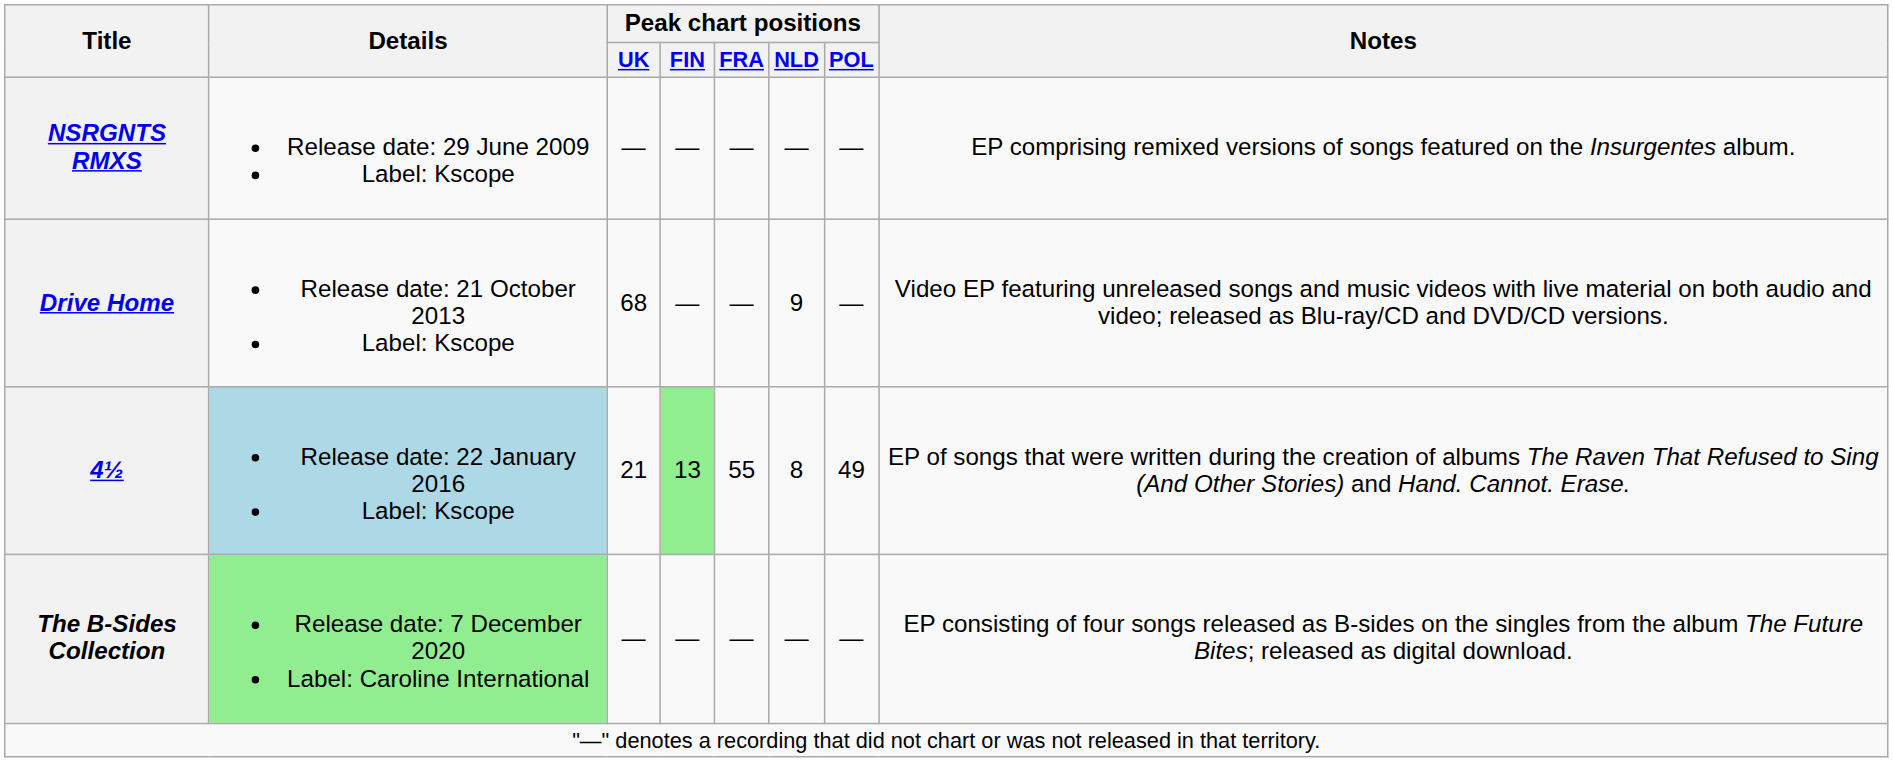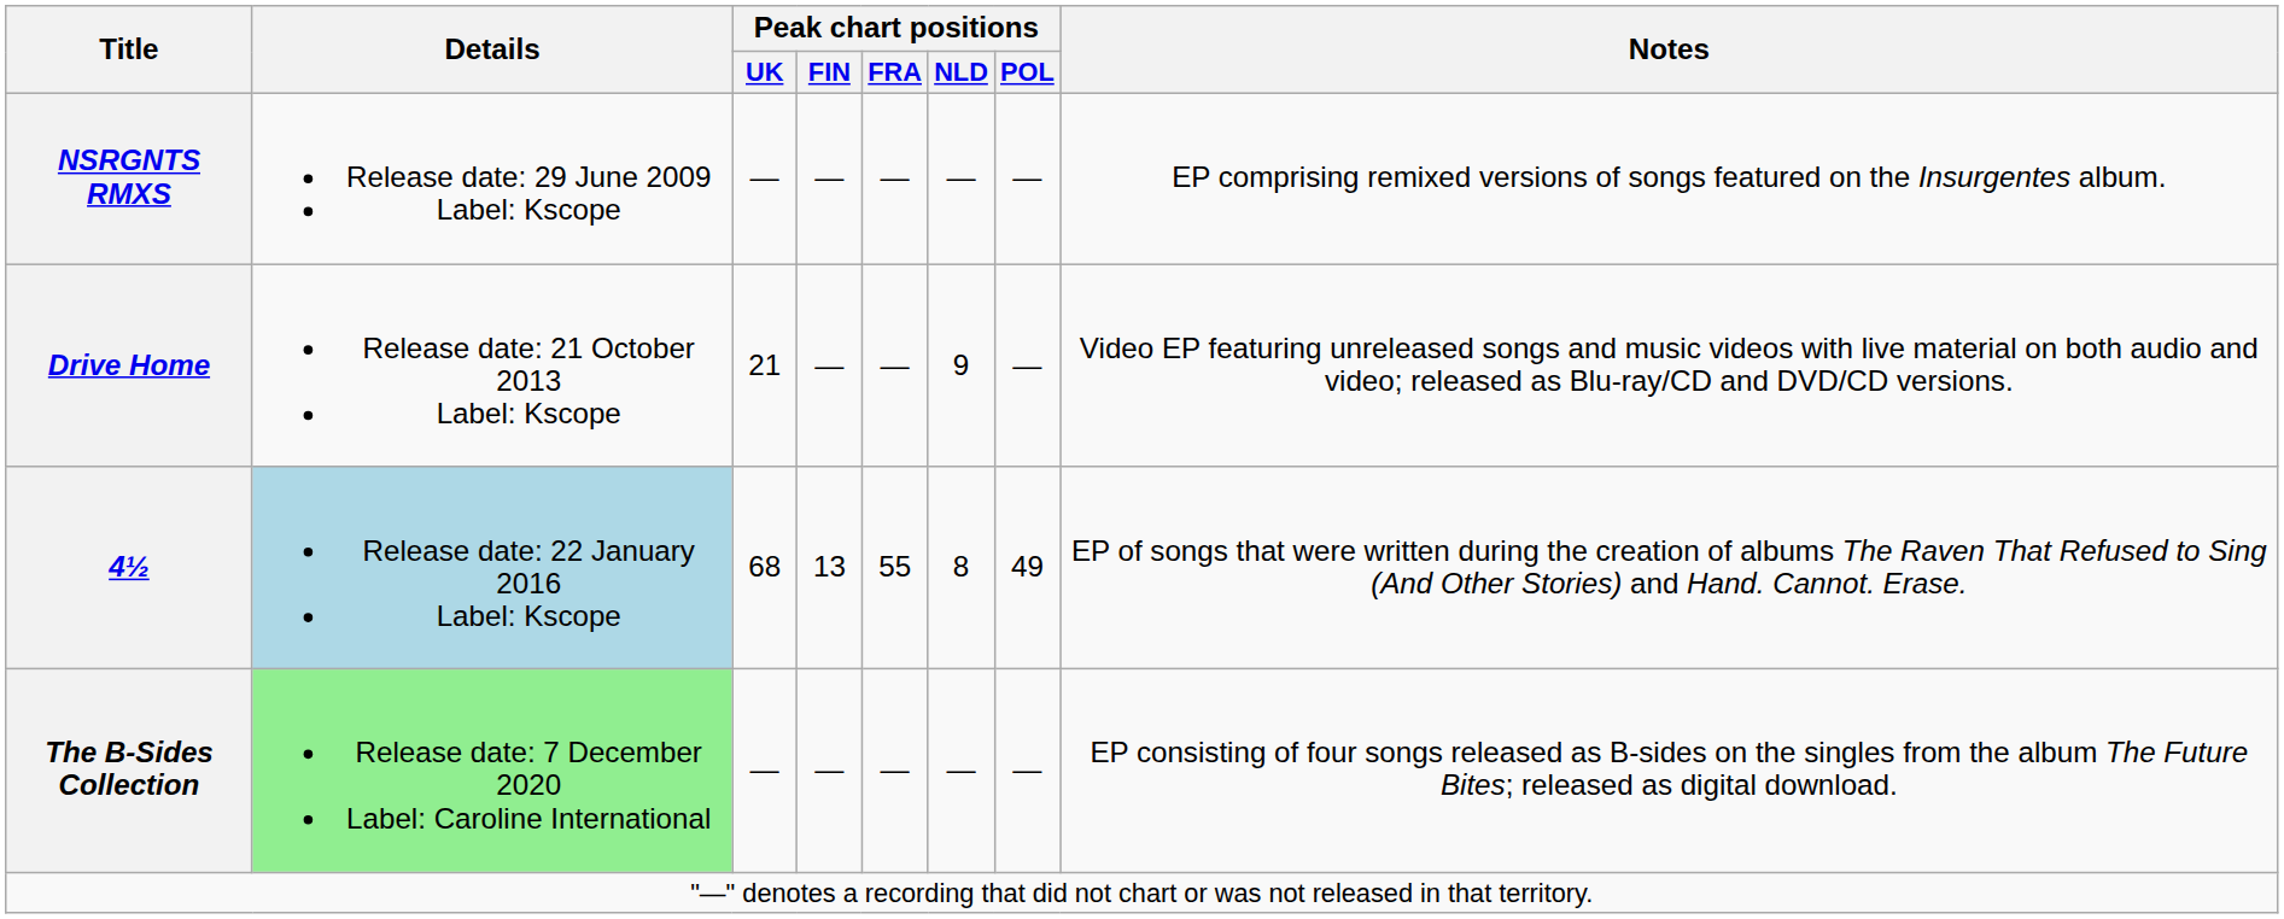 <table class="wikitable plainrowheaders" style="text-align:center;">
 <tr>
 <th scope="col" rowspan="2" style="width:8em;">Title</th>
 <th scope="col" rowspan="2" style="width:16em;">Details</th>
 <th scope="col" colspan="5">Peak chart positions</th>
 <th scope="col" rowspan="2">Notes</th>
 </tr>
 <tr>
 <th scope="col" style="width:2em;font-size:90%;"><a href='#'>UK</a><br></th>
 <th scope="col" style="width:2em;font-size:90%;"><a href='#'>FIN</a><br></th>
 <th scope="col" style="width:2em;font-size:90%;"><a href='#'>FRA</a><br></th>
 <th scope="col" style="width:2em;font-size:90%;"><a href='#'>NLD</a><br></th>
 <th scope="col" style="width:2em;font-size:90%;"><a href='#'>POL</a><br></th>
 </tr>
 <tr>
 <th scope="row"><em><a href='#'>NSRGNTS RMXS</a></em></th>
 <td><br><ul><li>Release date: 29 June 2009</li><li>Label: Kscope</li></ul></td>
 <td>—</td>
 <td>—</td>
 <td>—</td>
 <td>—</td>
 <td>—</td>
 <td>EP comprising remixed versions of songs featured on the <em>Insurgentes</em> album.</td>
 </tr>
 <tr>
 <th scope="row"><em><a href='#'>Drive Home</a></em></th>
 <td><br><ul><li>Release date: 21 October 2013</li><li>Label: Kscope</li></ul></td>
-<td>68</td>
+<td>21</td>
 <td>—</td>
 <td>—</td>
 <td>9</td>
 <td>—</td>
 <td>Video EP featuring unreleased songs and music videos with live material on both audio and video; released as Blu-ray/CD and DVD/CD versions.</td>
 </tr>
 <tr>
 <th scope="row"><em><a href='#'>4½</a></em></th>
 <td style="background: lightblue;"><br><ul><li>Release date: 22 January 2016</li><li>Label: Kscope</li></ul></td>
-<td>21</td>
-<td style="background: lightgreen;">13</td>
+<td>68</td>
+<td>13</td>
 <td>55</td>
 <td>8</td>
 <td>49</td>
 <td>EP of songs that were written during the creation of albums <em>The Raven That Refused to Sing (And Other Stories)</em> and <em>Hand. Cannot. Erase.</em></td>
 </tr>
 <tr>
 <th scope="row"><em>The B-Sides Collection</em></th>
 <td style="background: lightgreen;"><br><ul><li>Release date: 7 December 2020</li><li>Label: Caroline International</li></ul></td>
 <td>—</td>
 <td>—</td>
 <td>—</td>
 <td>—</td>
 <td>—</td>
 <td>EP consisting of four songs released as B-sides on the singles from the album <em>The Future Bites</em>; released as digital download.</td>
 </tr>
 <tr>
 <td colspan="10" style="font-size:90%">"—" denotes a recording that did not chart or was not released in that territory.</td>
 </tr>
 </table>
